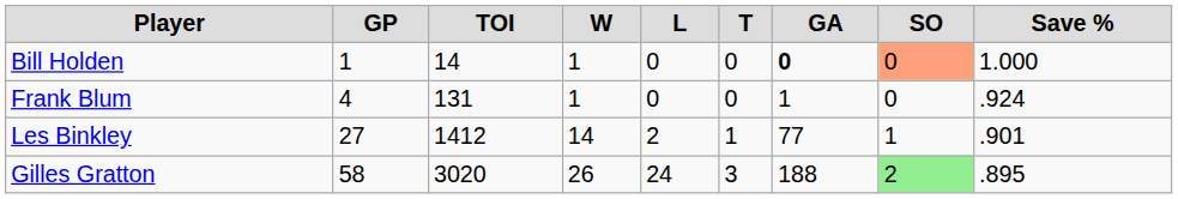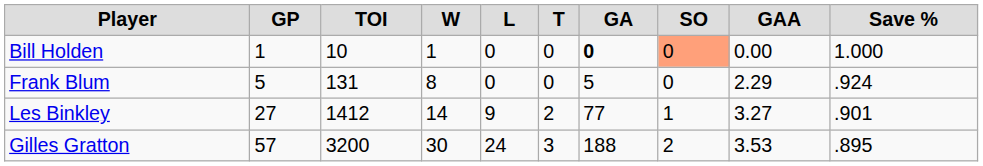 <table class="wikitable" width="50%">
 <tr align="center"  bgcolor="#dddddd">
 <td><strong>Player</strong></td>
 <td><strong>GP</strong></td>
 <td><strong>TOI</strong></td>
 <td><strong>W</strong></td>
 <td><strong>L</strong></td>
 <td><strong>T</strong></td>
 <td><strong>GA</strong></td>
 <td><strong>SO</strong></td>
+<td><strong>GAA</strong></td>
 <td><strong>Save %</strong></td>
 </tr>
 <tr>
 <td><a href='#'>Bill Holden</a></td>
 <td>1</td>
-<td>14</td>
+<td>10</td>
 <td>1</td>
 <td>0</td>
 <td>0</td>
 <td><strong>0</strong></td>
 <td style="background: lightsalmon;">0</td>
+<td>0.00</td>
 <td>1.000</td>
 </tr>
 <tr>
 <td><a href='#'>Frank Blum</a></td>
-<td>4</td>
+<td>5</td>
 <td>131</td>
-<td>1</td>
+<td>8</td>
 <td>0</td>
 <td>0</td>
-<td>1</td>
+<td>5</td>
 <td>0</td>
+<td>2.29</td>
 <td>.924</td>
 </tr>
 <tr>
 <td><a href='#'>Les Binkley</a></td>
 <td>27</td>
 <td>1412</td>
 <td>14</td>
+<td>9</td>
 <td>2</td>
-<td>1</td>
 <td>77</td>
 <td>1</td>
+<td>3.27</td>
 <td>.901</td>
 </tr>
 <tr>
 <td><a href='#'>Gilles Gratton</a></td>
-<td>58</td>
-<td>3020</td>
-<td>26</td>
+<td>57</td>
+<td>3200</td>
+<td>30</td>
 <td>24</td>
 <td>3</td>
 <td>188</td>
-<td style="background: lightgreen;">2</td>
+<td>2</td>
+<td>3.53</td>
 <td>.895</td>
 </tr>
 </table>
